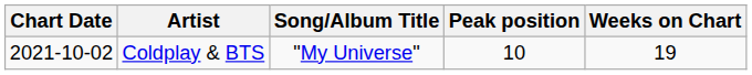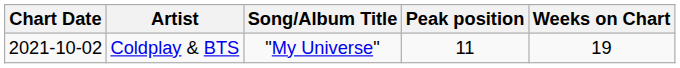 <table class="wikitable sortable" style="text-align:center">
 <tr>
 <th>Chart Date</th>
 <th>Artist</th>
 <th>Song/Album Title</th>
 <th>Peak position</th>
 <th>Weeks on Chart</th>
 </tr>
 <tr>
 <td>2021-10-02</td>
 <td><a href='#'>Coldplay</a> & <a href='#'>BTS</a></td>
 <td>"<a href='#'>My Universe</a>"</td>
-<td>10</td>
+<td>11</td>
 <td>19</td>
 </tr>
 </table>
